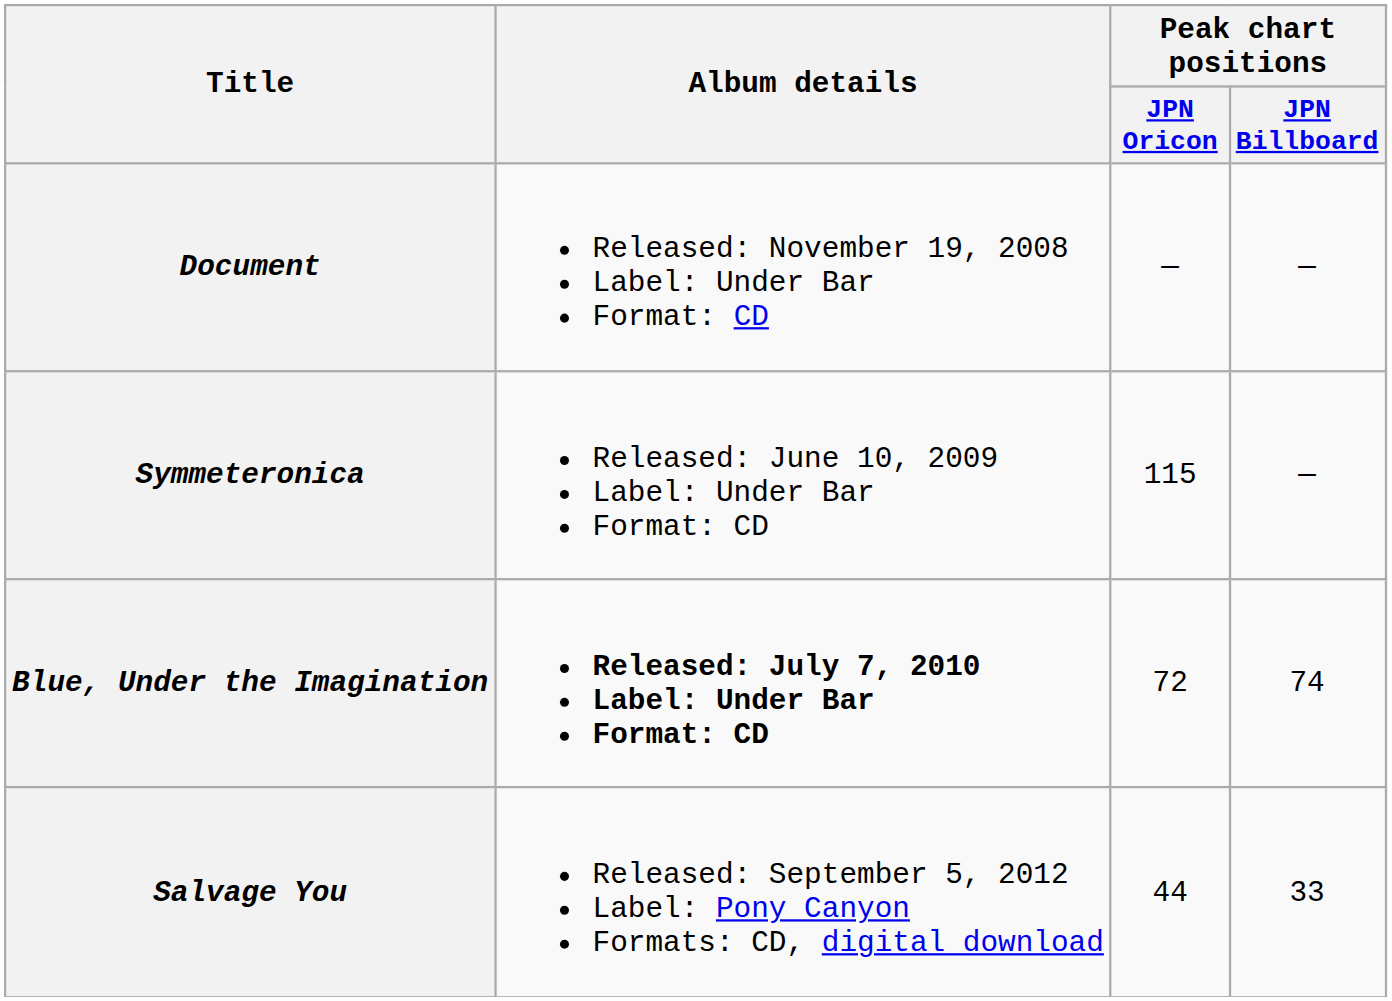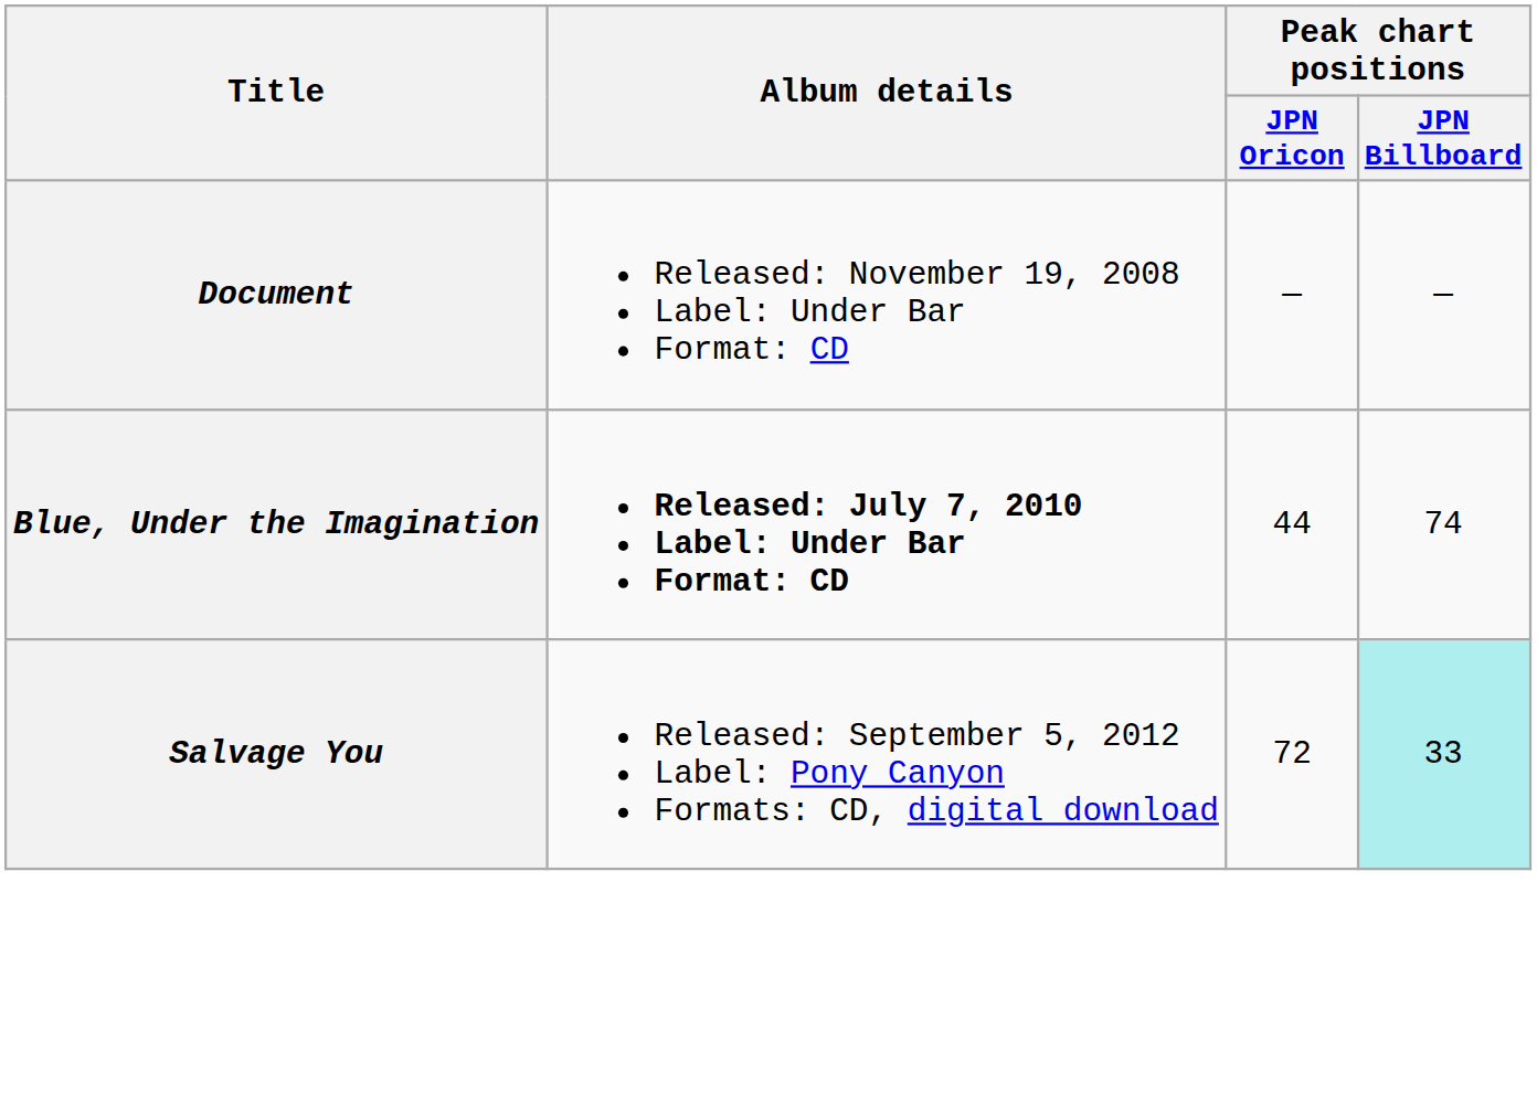 <table class="wikitable plainrowheaders">
 <tr>
 <th scope="col" rowspan="2">Title</th>
 <th scope="col" rowspan="2">Album details</th>
 <th scope="col" colspan="2">Peak chart positions</th>
 </tr>
 <tr>
 <th scope="col" style="width:4em;font-size:90%"><a href='#'>JPN<br>Oricon</a><br></th>
 <th scope="col" style="width:4em;font-size:90%"><a href='#'>JPN<br>Billboard</a></th>
 </tr>
 <tr>
 <th scope="row"><em>Document</em></th>
 <td><br><ul><li>Released: November 19, 2008</li><li>Label: Under Bar</li><li>Format: <a href='#'>CD</a></li></ul></td>
 <td align="center">—</td>
 <td align="center">—</td>
 </tr>
 <tr>
-<th scope="row"><em>Symmeteronica</em></th>
-<td><br><ul><li>Released: June 10, 2009</li><li>Label: Under Bar</li><li>Format: CD</li></ul></td>
-<td align="center">115</td>
-<td align="center">—</td>
-</tr>
-<tr>
 <th scope="row"><em>Blue, Under the Imagination</em></th>
 <td><strong><br><ul><li>Released: July 7, 2010</li><li>Label: Under Bar</li><li>Format: CD</li></ul></strong></td>
-<td align="center">72</td>
+<td align="center">44</td>
 <td align="center">74</td>
 </tr>
 <tr>
 <th scope="row"><em>Salvage You</em></th>
 <td><br><ul><li>Released: September 5, 2012</li><li>Label: <a href='#'>Pony Canyon</a></li><li>Formats: CD, <a href='#'>digital download</a></li></ul></td>
-<td align="center">44</td>
-<td align="center">33</td>
+<td align="center">72</td>
+<td align="center" style="background: paleturquoise;">33</td>
 </tr>
 </table>
